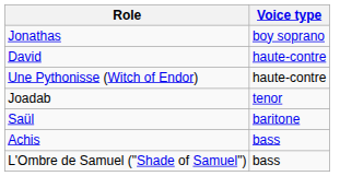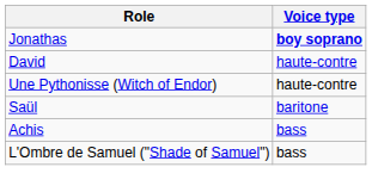 <table class="wikitable">
 <tr>
 <th>Role</th>
 <th><a href='#'>Voice type</a></th>
 </tr>
 <tr>
 <td><a href='#'>Jonathas</a></td>
-<td><a href='#'>boy soprano</a></td>
+<td><strong><a href='#'>boy soprano</a></strong></td>
 </tr>
 <tr>
 <td><a href='#'>David</a></td>
 <td><a href='#'>haute-contre</a></td>
 </tr>
 <tr>
 <td><a href='#'>Une Pythonisse</a> (<a href='#'>Witch of Endor</a>)  </td>
 <td>haute-contre</td>
-</tr>
-<tr>
-<td>Joadab</td>
-<td><a href='#'>tenor</a></td>
 </tr>
 <tr>
 <td><a href='#'>Saül</a></td>
 <td><a href='#'>baritone</a></td>
 </tr>
 <tr>
 <td><a href='#'>Achis</a></td>
 <td><a href='#'>bass</a></td>
 </tr>
 <tr>
 <td>L'Ombre de Samuel ("<a href='#'>Shade</a> of <a href='#'>Samuel</a>")</td>
 <td>bass</td>
 </tr>
 </table>
